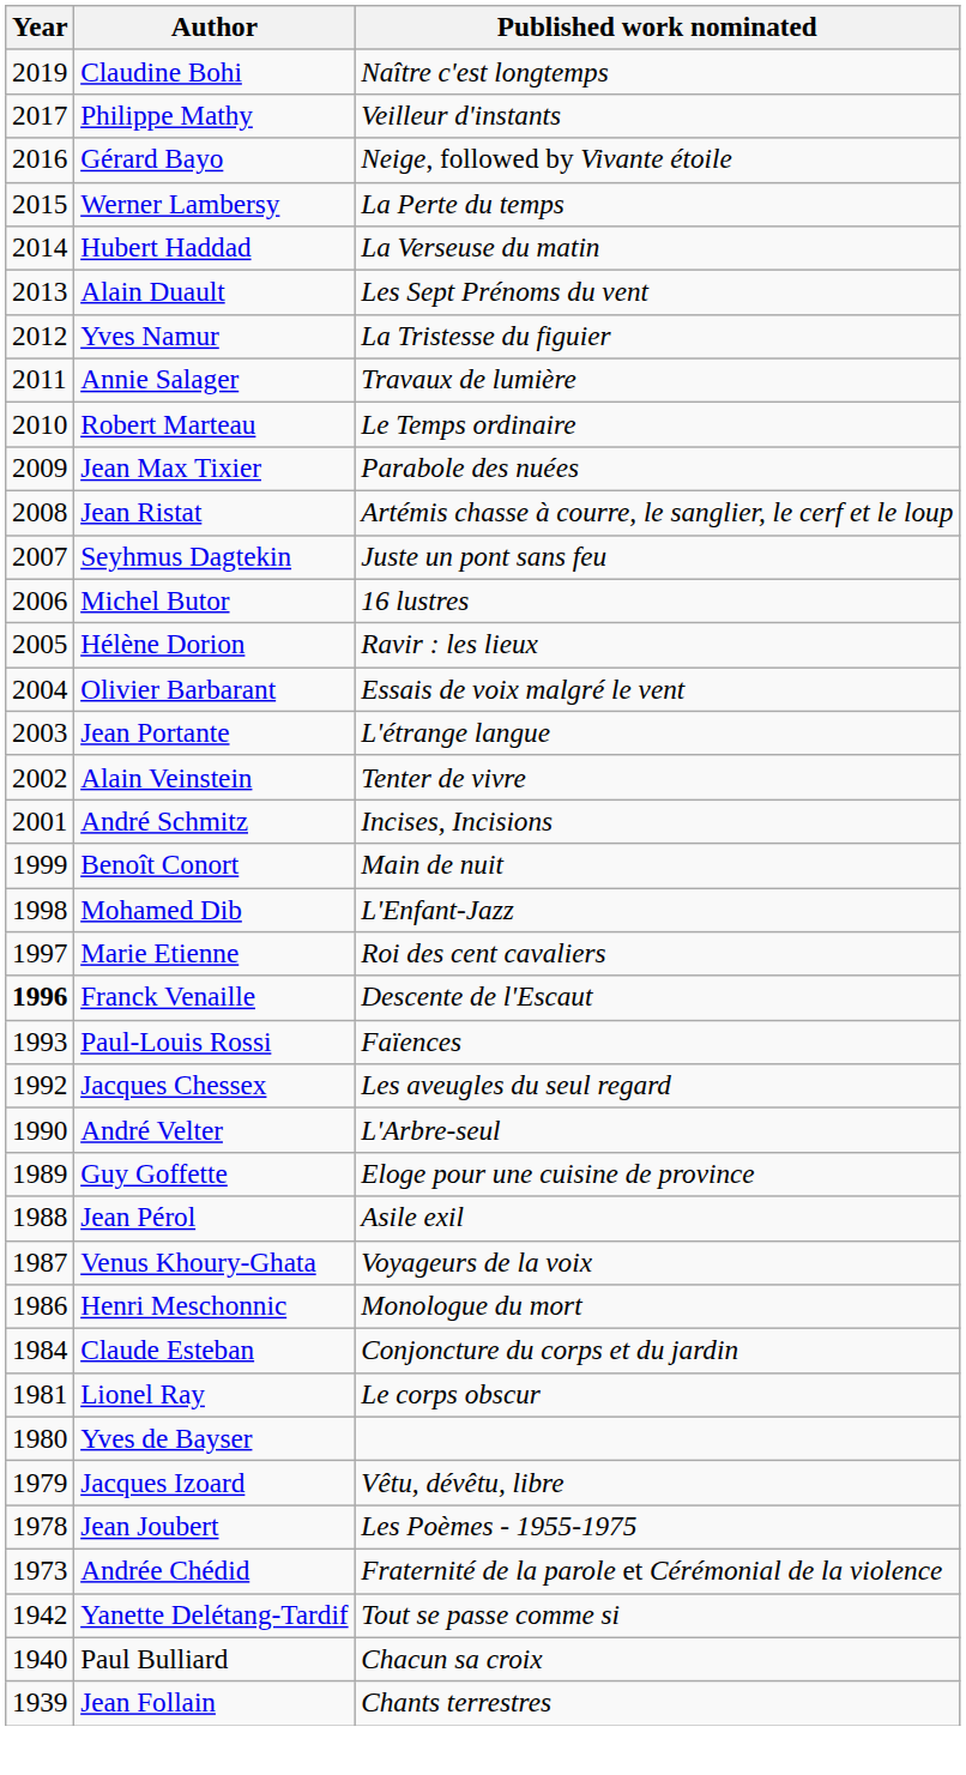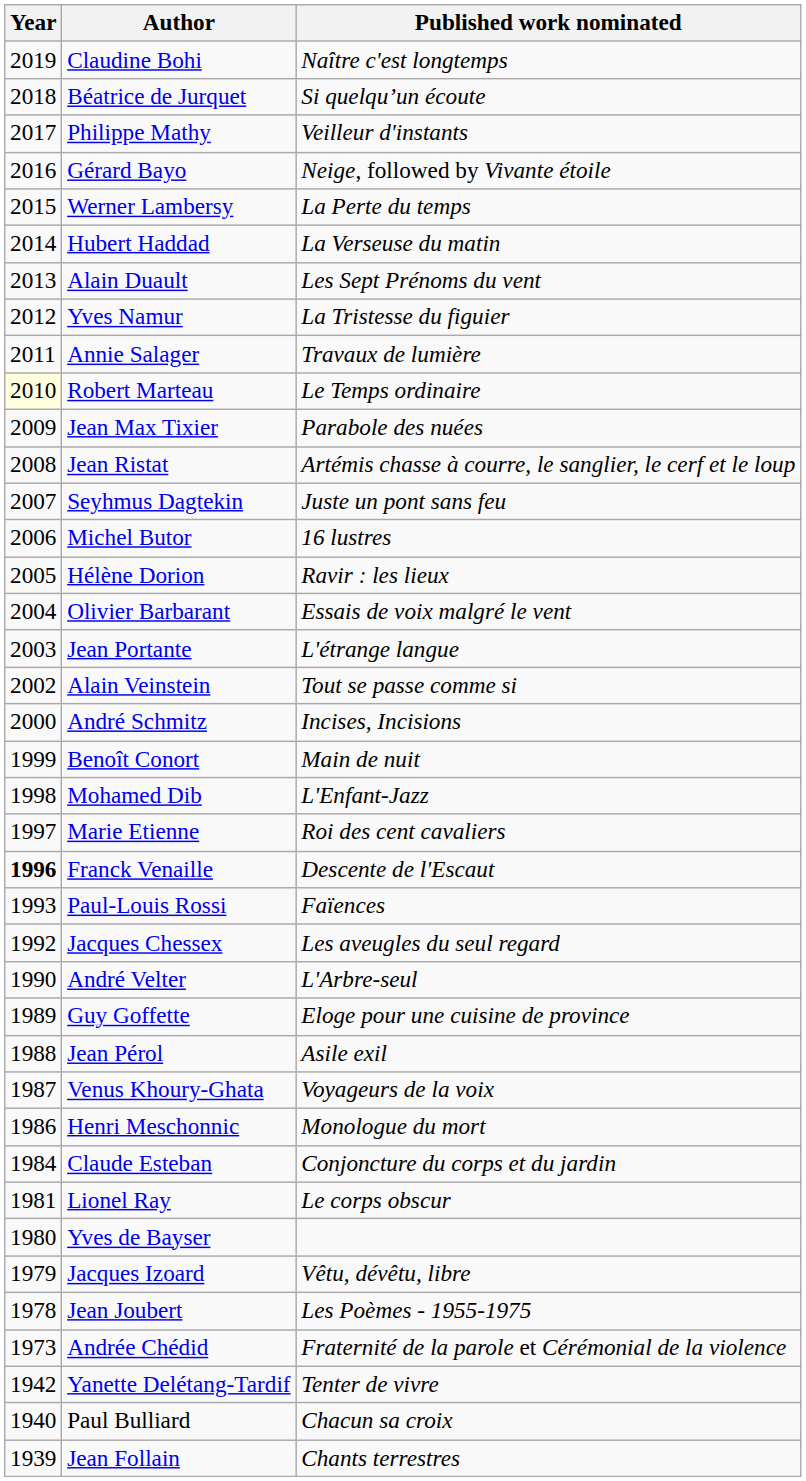 <table class="wikitable">
 <tr>
 <th>Year</th>
 <th>Author</th>
 <th>Published work nominated</th>
 </tr>
 <tr>
 <td>2019</td>
 <td><a href='#'>Claudine Bohi</a></td>
 <td><em>Naître c'est longtemps</em></td>
+</tr>
+<tr>
+<td>2018</td>
+<td><a href='#'>Béatrice de Jurquet</a></td>
+<td><em>Si quelqu’un écoute</em></td>
 </tr>
 <tr>
 <td>2017</td>
 <td><a href='#'>Philippe Mathy</a></td>
 <td><em>Veilleur d'instants</em></td>
 </tr>
 <tr>
 <td>2016</td>
 <td><a href='#'>Gérard Bayo</a></td>
 <td><em>Neige</em>, followed by <em>Vivante étoile</em></td>
 </tr>
 <tr>
 <td>2015</td>
 <td><a href='#'>Werner Lambersy</a></td>
 <td><em>La Perte du temps</em></td>
 </tr>
 <tr>
 <td>2014</td>
 <td><a href='#'>Hubert Haddad</a></td>
 <td><em>La Verseuse du matin</em></td>
 </tr>
 <tr>
 <td>2013</td>
 <td><a href='#'>Alain Duault</a></td>
 <td><em>Les Sept Prénoms du vent</em></td>
 </tr>
 <tr>
 <td>2012</td>
 <td><a href='#'>Yves Namur</a></td>
 <td><em>La Tristesse du figuier</em></td>
 </tr>
 <tr>
 <td>2011</td>
 <td><a href='#'>Annie Salager</a></td>
 <td><em>Travaux de lumière</em></td>
 </tr>
 <tr>
-<td>2010</td>
+<td style="background: lightyellow;">2010</td>
 <td><a href='#'>Robert Marteau</a></td>
 <td><em>Le Temps ordinaire</em></td>
 </tr>
 <tr>
 <td>2009</td>
 <td><a href='#'>Jean Max Tixier</a></td>
 <td><em>Parabole des nuées</em></td>
 </tr>
 <tr>
 <td>2008</td>
 <td><a href='#'>Jean Ristat</a></td>
 <td><em>Artémis chasse à courre, le sanglier, le cerf et le loup</em></td>
 </tr>
 <tr>
 <td>2007</td>
 <td><a href='#'>Seyhmus Dagtekin</a></td>
 <td><em>Juste un pont sans feu</em></td>
 </tr>
 <tr>
 <td>2006</td>
 <td><a href='#'>Michel Butor</a></td>
 <td><em>16 lustres</em></td>
 </tr>
 <tr>
 <td>2005</td>
 <td><a href='#'>Hélène Dorion</a></td>
 <td><em>Ravir : les lieux</em></td>
 </tr>
 <tr>
 <td>2004</td>
 <td><a href='#'>Olivier Barbarant</a></td>
 <td><em>Essais de voix malgré le vent</em></td>
 </tr>
 <tr>
 <td>2003</td>
 <td><a href='#'>Jean Portante</a></td>
 <td><em>L'étrange langue</em></td>
 </tr>
 <tr>
 <td>2002</td>
 <td><a href='#'>Alain Veinstein</a></td>
-<td><em>Tenter de vivre</em></td>
+<td><em>Tout se passe comme si</em></td>
 </tr>
 <tr>
-<td>2001</td>
+<td>2000</td>
 <td><a href='#'>André Schmitz</a></td>
 <td><em>Incises, Incisions</em></td>
 </tr>
 <tr>
 <td>1999</td>
 <td><a href='#'>Benoît Conort</a></td>
 <td><em>Main de nuit</em></td>
 </tr>
 <tr>
 <td>1998</td>
 <td><a href='#'>Mohamed Dib</a></td>
 <td><em>L'Enfant-Jazz</em></td>
 </tr>
 <tr>
 <td>1997</td>
 <td><a href='#'>Marie Etienne</a></td>
 <td><em>Roi des cent cavaliers</em></td>
 </tr>
 <tr>
 <td><strong>1996</strong></td>
 <td><a href='#'>Franck Venaille</a></td>
 <td><em>Descente de l'Escaut</em></td>
 </tr>
 <tr>
 <td>1993</td>
 <td><a href='#'>Paul-Louis Rossi</a></td>
 <td><em>Faïences</em></td>
 </tr>
 <tr>
 <td>1992</td>
 <td><a href='#'>Jacques Chessex</a></td>
 <td><em>Les aveugles du seul regard</em></td>
 </tr>
 <tr>
 <td>1990</td>
 <td><a href='#'>André Velter</a></td>
 <td><em>L'Arbre-seul</em></td>
 </tr>
 <tr>
 <td>1989</td>
 <td><a href='#'>Guy Goffette</a></td>
 <td><em>Eloge pour une cuisine de province</em></td>
 </tr>
 <tr>
 <td>1988</td>
 <td><a href='#'>Jean Pérol</a></td>
 <td><em>Asile exil</em></td>
 </tr>
 <tr>
 <td>1987</td>
 <td><a href='#'>Venus Khoury-Ghata</a></td>
 <td><em>Voyageurs de la voix</em></td>
 </tr>
 <tr>
 <td>1986</td>
 <td><a href='#'>Henri Meschonnic</a></td>
 <td><em>Monologue du mort</em></td>
 </tr>
 <tr>
 <td>1984</td>
 <td><a href='#'>Claude Esteban</a></td>
 <td><em>Conjoncture du corps et du jardin</em></td>
 </tr>
 <tr>
 <td>1981</td>
 <td><a href='#'>Lionel Ray</a></td>
 <td><em>Le corps obscur</em></td>
 </tr>
 <tr>
 <td>1980</td>
 <td><a href='#'>Yves de Bayser</a></td>
 <td></td>
 </tr>
 <tr>
 <td>1979</td>
 <td><a href='#'>Jacques Izoard</a></td>
 <td><em>Vêtu, dévêtu, libre</em></td>
 </tr>
 <tr>
 <td>1978</td>
 <td><a href='#'>Jean Joubert</a></td>
 <td><em>Les Poèmes - 1955-1975</em></td>
 </tr>
 <tr>
 <td>1973</td>
 <td><a href='#'>Andrée Chédid</a></td>
 <td><em>Fraternité de la parole</em> et <em>Cérémonial de la violence</em></td>
 </tr>
 <tr>
 <td>1942</td>
 <td><a href='#'>Yanette Delétang-Tardif</a></td>
-<td><em>Tout se passe comme si</em></td>
+<td><em>Tenter de vivre</em></td>
 </tr>
 <tr>
 <td>1940</td>
 <td>Paul Bulliard</td>
 <td><em>Chacun sa croix</em></td>
 </tr>
 <tr>
 <td>1939</td>
 <td><a href='#'>Jean Follain</a></td>
 <td><em>Chants terrestres</em></td>
 </tr>
 </table>
